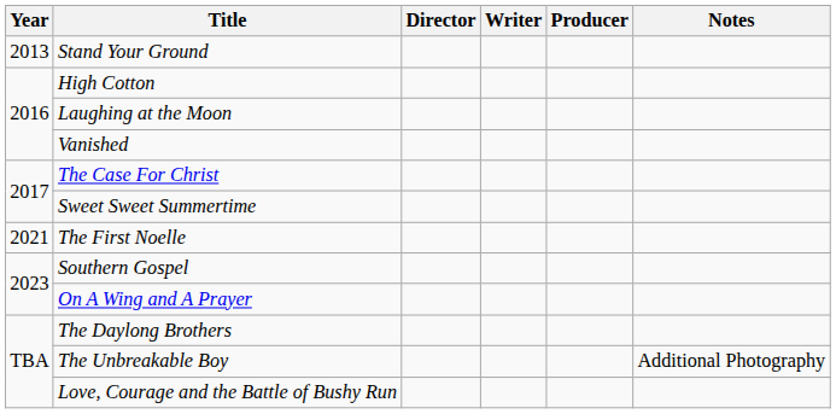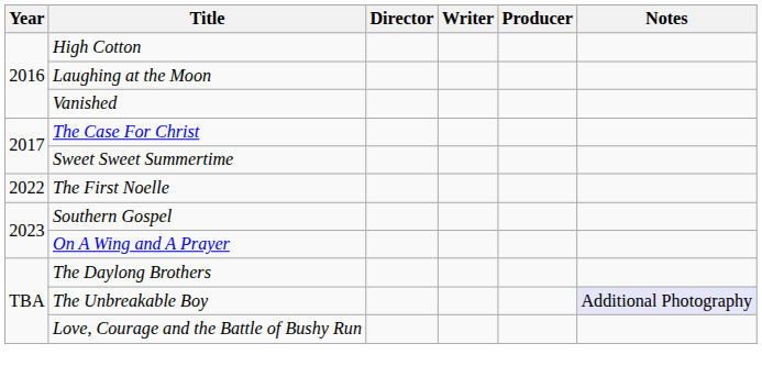 <table class="wikitable">
 <tr>
 <th>Year</th>
 <th>Title</th>
 <th>Director</th>
 <th>Writer</th>
 <th>Producer</th>
 <th>Notes</th>
-</tr>
-<tr>
-<td>2013</td>
-<td><em>Stand Your Ground</em></td>
-<td></td>
-<td></td>
-<td></td>
-<td></td>
 </tr>
 <tr>
 <td rowspan=3>2016</td>
 <td><em>High Cotton</em></td>
 <td></td>
 <td></td>
 <td></td>
 <td></td>
 </tr>
 <tr>
 <td><em>Laughing at the Moon</em></td>
 <td></td>
 <td></td>
 <td></td>
 <td></td>
 </tr>
 <tr>
 <td><em>Vanished</em></td>
 <td></td>
 <td></td>
 <td></td>
 <td></td>
 </tr>
 <tr>
 <td rowspan=2>2017</td>
 <td><em><a href='#'>The Case For Christ</a></em></td>
 <td></td>
 <td></td>
 <td></td>
 <td></td>
 </tr>
 <tr>
 <td><em>Sweet Sweet Summertime</em></td>
 <td></td>
 <td></td>
 <td></td>
 <td></td>
 </tr>
 <tr>
-<td>2021</td>
+<td>2022</td>
 <td><em>The First Noelle</em></td>
 <td></td>
 <td></td>
 <td></td>
 <td></td>
 </tr>
 <tr>
 <td rowspan=2>2023</td>
 <td><em>Southern Gospel</em></td>
 <td></td>
 <td></td>
 <td></td>
 <td></td>
 </tr>
 <tr>
 <td><em><a href='#'>On A Wing and A Prayer</a></em></td>
 <td></td>
 <td></td>
 <td></td>
 <td></td>
 </tr>
 <tr>
 <td rowspan=3>TBA</td>
 <td><em>The Daylong Brothers</em></td>
 <td></td>
 <td></td>
 <td></td>
 <td></td>
 </tr>
 <tr>
 <td><em>The Unbreakable Boy</em></td>
 <td></td>
 <td></td>
 <td></td>
-<td>Additional Photography</td>
+<td style="background: lavender;">Additional Photography</td>
 </tr>
 <tr>
 <td><em>Love, Courage and the Battle of Bushy Run</em></td>
 <td></td>
 <td></td>
 <td></td>
 <td></td>
 </tr>
 </table>
